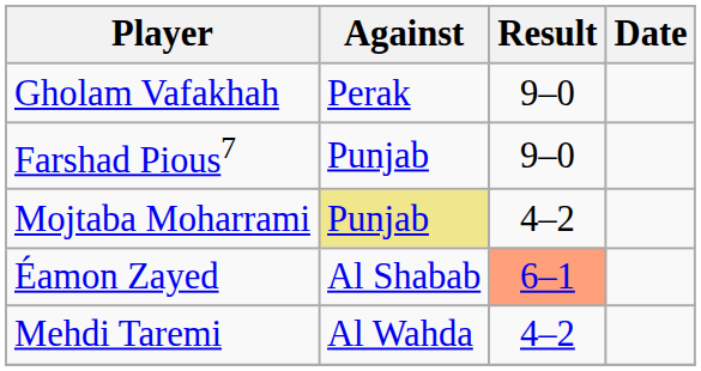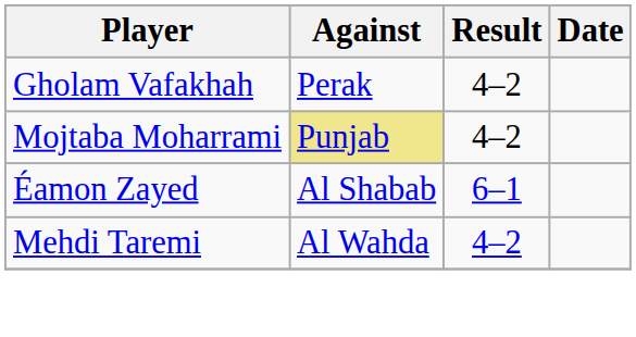 <table class="wikitable sortable">
 <tr>
 <th>Player</th>
 <th>Against</th>
 <th align=center>Result</th>
 <th>Date</th>
 </tr>
 <tr>
 <td> <a href='#'>Gholam Vafakhah</a></td>
 <td> <a href='#'>Perak</a></td>
-<td align=center>9–0</td>
-<td></td>
-</tr>
-<tr>
-<td> <a href='#'>Farshad Pious</a><sup>7</sup></td>
-<td> <a href='#'>Punjab</a></td>
-<td align=center>9–0</td>
+<td align=center>4–2</td>
 <td></td>
 </tr>
 <tr>
 <td> <a href='#'>Mojtaba Moharrami</a></td>
 <td style="background: khaki;"> <a href='#'>Punjab</a></td>
 <td align=center>4–2</td>
 <td></td>
 </tr>
 <tr>
 <td> <a href='#'>Éamon Zayed</a></td>
 <td> <a href='#'>Al Shabab</a></td>
-<td align=center style="background: lightsalmon;"><a href='#'>6–1</a></td>
+<td align=center><a href='#'>6–1</a></td>
 <td></td>
 </tr>
 <tr>
 <td> <a href='#'>Mehdi Taremi</a></td>
 <td> <a href='#'>Al Wahda</a></td>
 <td align=center><a href='#'>4–2</a></td>
 <td></td>
 </tr>
 <tr>
 </tr>
 </table>
